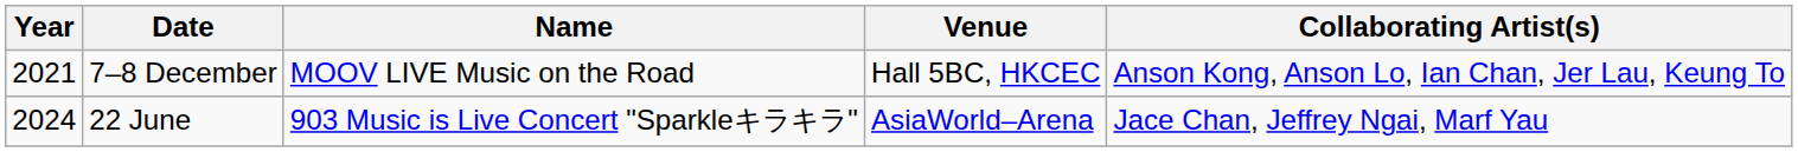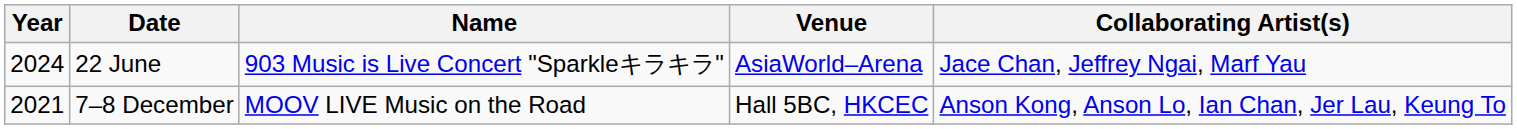 <table class="wikitable plainrowheaders">
 <tr>
 <th scope="col">Year</th>
 <th scope="col">Date</th>
 <th scope="col">Name</th>
 <th scope="col">Venue</th>
 <th scope="col">Collaborating Artist(s)</th>
 </tr>
 <tr>
+<td>2024</td>
+<td>22 June</td>
+<td><a href='#'>903 Music is Live Concert</a> "Sparkleキラキラ"</td>
+<td><a href='#'>AsiaWorld–Arena</a></td>
+<td><a href='#'>Jace Chan</a>, <a href='#'>Jeffrey Ngai</a>, <a href='#'>Marf Yau</a></td>
+</tr>
+<tr>
 <td>2021</td>
 <td>7–8 December</td>
 <td><a href='#'>MOOV</a> LIVE Music on the Road</td>
 <td>Hall 5BC, <a href='#'>HKCEC</a></td>
 <td><a href='#'>Anson Kong</a>, <a href='#'>Anson Lo</a>, <a href='#'>Ian Chan</a>, <a href='#'>Jer Lau</a>, <a href='#'>Keung To</a></td>
 </tr>
-<tr>
-<td>2024</td>
-<td>22 June</td>
-<td><a href='#'>903 Music is Live Concert</a> "Sparkleキラキラ"</td>
-<td><a href='#'>AsiaWorld–Arena</a></td>
-<td><a href='#'>Jace Chan</a>, <a href='#'>Jeffrey Ngai</a>, <a href='#'>Marf Yau</a></td>
-</tr>
 </table>
